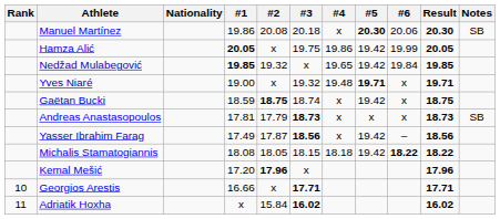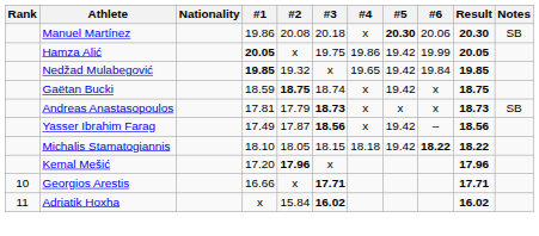 <table class="wikitable sortable" style="text-align:center">
 <tr>
 <th>Rank</th>
 <th>Athlete</th>
 <th>Nationality</th>
 <th>#1</th>
 <th>#2</th>
 <th>#3</th>
 <th>#4</th>
 <th>#5</th>
 <th>#6</th>
 <th>Result</th>
 <th>Notes</th>
 </tr>
 <tr>
 <td></td>
 <td align="left"><a href='#'>Manuel Martínez</a></td>
 <td align=left></td>
 <td>19.86</td>
 <td>20.08</td>
 <td>20.18</td>
 <td>x</td>
 <td><strong>20.30</strong></td>
 <td>20.06</td>
 <td><strong>20.30</strong></td>
 <td>SB</td>
 </tr>
 <tr>
 <td></td>
 <td align="left"><a href='#'>Hamza Alić</a></td>
 <td align=left></td>
 <td><strong>20.05</strong></td>
 <td>x</td>
 <td>19.75</td>
 <td>19.86</td>
 <td>19.42</td>
 <td>19.99</td>
 <td><strong>20.05</strong></td>
 <td></td>
 </tr>
 <tr>
 <td></td>
 <td align="left"><a href='#'>Nedžad Mulabegović</a></td>
 <td align=left></td>
 <td><strong>19.85</strong></td>
 <td>19.32</td>
 <td>x</td>
 <td>19.65</td>
 <td>19.42</td>
 <td>19.84</td>
 <td><strong>19.85</strong></td>
 <td></td>
 </tr>
 <tr>
 <td></td>
-<td align="left"><a href='#'>Yves Niaré</a></td>
-<td align=left></td>
-<td>19.00</td>
-<td>x</td>
-<td>19.32</td>
-<td>19.48</td>
-<td><strong>19.71</strong></td>
-<td>x</td>
-<td><strong>19.71</strong></td>
-<td></td>
-</tr>
-<tr>
-<td></td>
 <td align="left"><a href='#'>Gaëtan Bucki</a></td>
 <td align=left></td>
 <td>18.59</td>
 <td><strong>18.75</strong></td>
 <td>18.74</td>
 <td>x</td>
 <td>19.42</td>
 <td>x</td>
 <td><strong>18.75</strong></td>
 <td></td>
 </tr>
 <tr>
 <td></td>
 <td align="left"><a href='#'>Andreas Anastasopoulos</a></td>
 <td align=left></td>
 <td>17.81</td>
 <td>17.79</td>
 <td><strong>18.73</strong></td>
 <td>x</td>
 <td>x</td>
 <td>x</td>
 <td><strong>18.73</strong></td>
 <td>SB</td>
 </tr>
 <tr>
 <td></td>
 <td align="left"><a href='#'>Yasser Ibrahim Farag</a></td>
 <td align=left></td>
 <td>17.49</td>
 <td>17.87</td>
 <td><strong>18.56</strong></td>
 <td>x</td>
 <td>19.42</td>
 <td>–</td>
 <td><strong>18.56</strong></td>
 <td></td>
 </tr>
 <tr>
 <td></td>
 <td align="left"><a href='#'>Michalis Stamatogiannis</a></td>
 <td align=left></td>
-<td>18.08</td>
+<td>18.10</td>
 <td>18.05</td>
 <td>18.15</td>
 <td>18.18</td>
 <td>19.42</td>
 <td><strong>18.22</strong></td>
 <td><strong>18.22</strong></td>
 <td></td>
 </tr>
 <tr>
 <td></td>
 <td align="left"><a href='#'>Kemal Mešić</a></td>
 <td align=left></td>
 <td>17.20</td>
 <td><strong>17.96</strong></td>
 <td>x</td>
 <td></td>
 <td></td>
 <td></td>
 <td><strong>17.96</strong></td>
 <td></td>
 </tr>
 <tr>
 <td>10</td>
 <td align="left"><a href='#'>Georgios Arestis</a></td>
 <td align=left></td>
 <td>16.66</td>
 <td>x</td>
 <td><strong>17.71</strong></td>
 <td></td>
 <td></td>
 <td></td>
 <td><strong>17.71</strong></td>
 <td></td>
 </tr>
 <tr>
 <td>11</td>
 <td align="left"><a href='#'>Adriatik Hoxha</a></td>
 <td align=left></td>
 <td>x</td>
 <td>15.84</td>
 <td><strong>16.02</strong></td>
 <td></td>
 <td></td>
 <td></td>
 <td><strong>16.02</strong></td>
 <td></td>
 </tr>
 </table>
